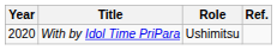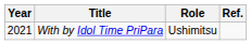 <table class="wikitable">
 <tr>
 <th>Year</th>
 <th>Title</th>
 <th>Role</th>
 <th>Ref.</th>
 </tr>
 <tr>
-<td>2020</td>
+<td>2021</td>
 <td><em>With by <a href='#'>Idol Time PriPara</a></em></td>
 <td>Ushimitsu</td>
 <td></td>
 </tr>
 </table>
